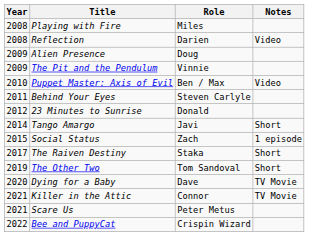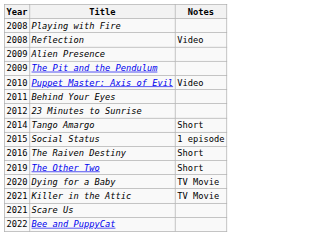 <table class="wikitable sortable">
 <tr>
 <th>Year</th>
 <th>Title</th>
-<th>Role</th>
 <th>Notes</th>
 </tr>
 <tr>
 <td>2008</td>
 <td><em>Playing with Fire</em></td>
-<td>Miles</td>
 <td></td>
 </tr>
 <tr>
 <td>2008</td>
 <td><em>Reflection</em></td>
-<td>Darien</td>
 <td>Video</td>
 </tr>
 <tr>
 <td>2009</td>
 <td><em>Alien Presence</em></td>
-<td>Doug</td>
 <td></td>
 </tr>
 <tr>
 <td>2009</td>
 <td><em><a href='#'>The Pit and the Pendulum</a></em></td>
-<td>Vinnie</td>
 <td></td>
 </tr>
 <tr>
 <td>2010</td>
 <td><em><a href='#'>Puppet Master: Axis of Evil</a></em></td>
-<td>Ben / Max</td>
 <td>Video</td>
 </tr>
 <tr>
 <td>2011</td>
 <td><em>Behind Your Eyes</em></td>
-<td>Steven Carlyle</td>
 <td></td>
 </tr>
 <tr>
 <td>2012</td>
 <td><em>23 Minutes to Sunrise</em></td>
-<td>Donald</td>
 <td></td>
 </tr>
 <tr>
 <td>2014</td>
 <td><em>Tango Amargo</em></td>
-<td>Javi</td>
 <td>Short</td>
 </tr>
 <tr>
 <td>2015</td>
 <td><em>Social Status</em></td>
-<td>Zach</td>
 <td>1 episode</td>
 </tr>
 <tr>
-<td>2017</td>
+<td>2016</td>
 <td><em>The Raiven Destiny</em></td>
-<td>Staka</td>
 <td>Short</td>
 </tr>
 <tr>
 <td>2019</td>
 <td><em><a href='#'>The Other Two</a></em></td>
-<td>Tom Sandoval</td>
 <td>Short</td>
 </tr>
 <tr>
 <td>2020</td>
 <td><em>Dying for a Baby</em></td>
-<td>Dave</td>
 <td>TV Movie</td>
 </tr>
 <tr>
 <td>2021</td>
 <td><em>Killer in the Attic</em></td>
-<td>Connor</td>
 <td>TV Movie</td>
 </tr>
 <tr>
 <td>2021</td>
 <td><em>Scare Us</em></td>
-<td>Peter Metus</td>
 <td></td>
 </tr>
 <tr>
 <td>2022</td>
 <td><em><a href='#'>Bee and PuppyCat</a></em></td>
-<td>Crispin Wizard</td>
 <td></td>
 </tr>
 </table>
